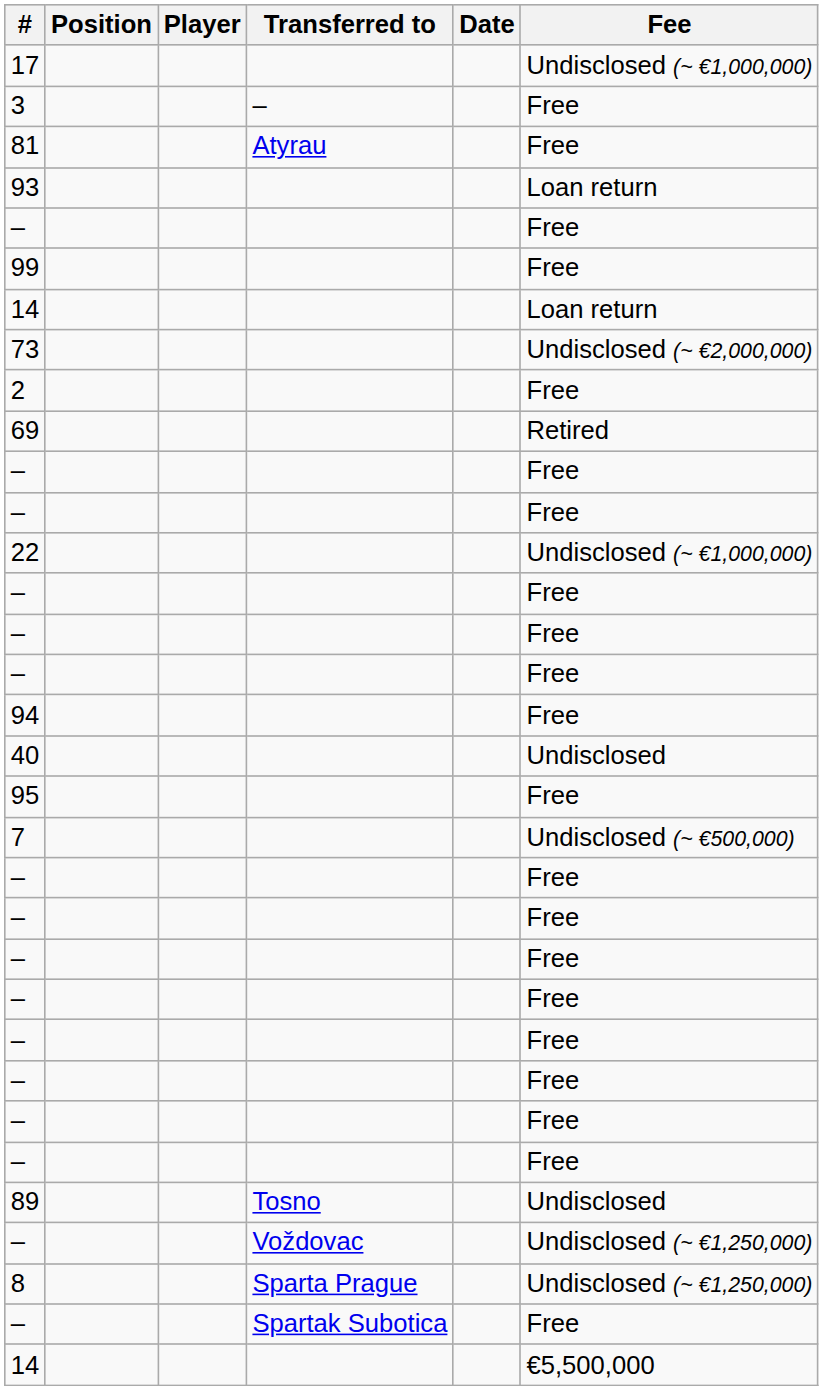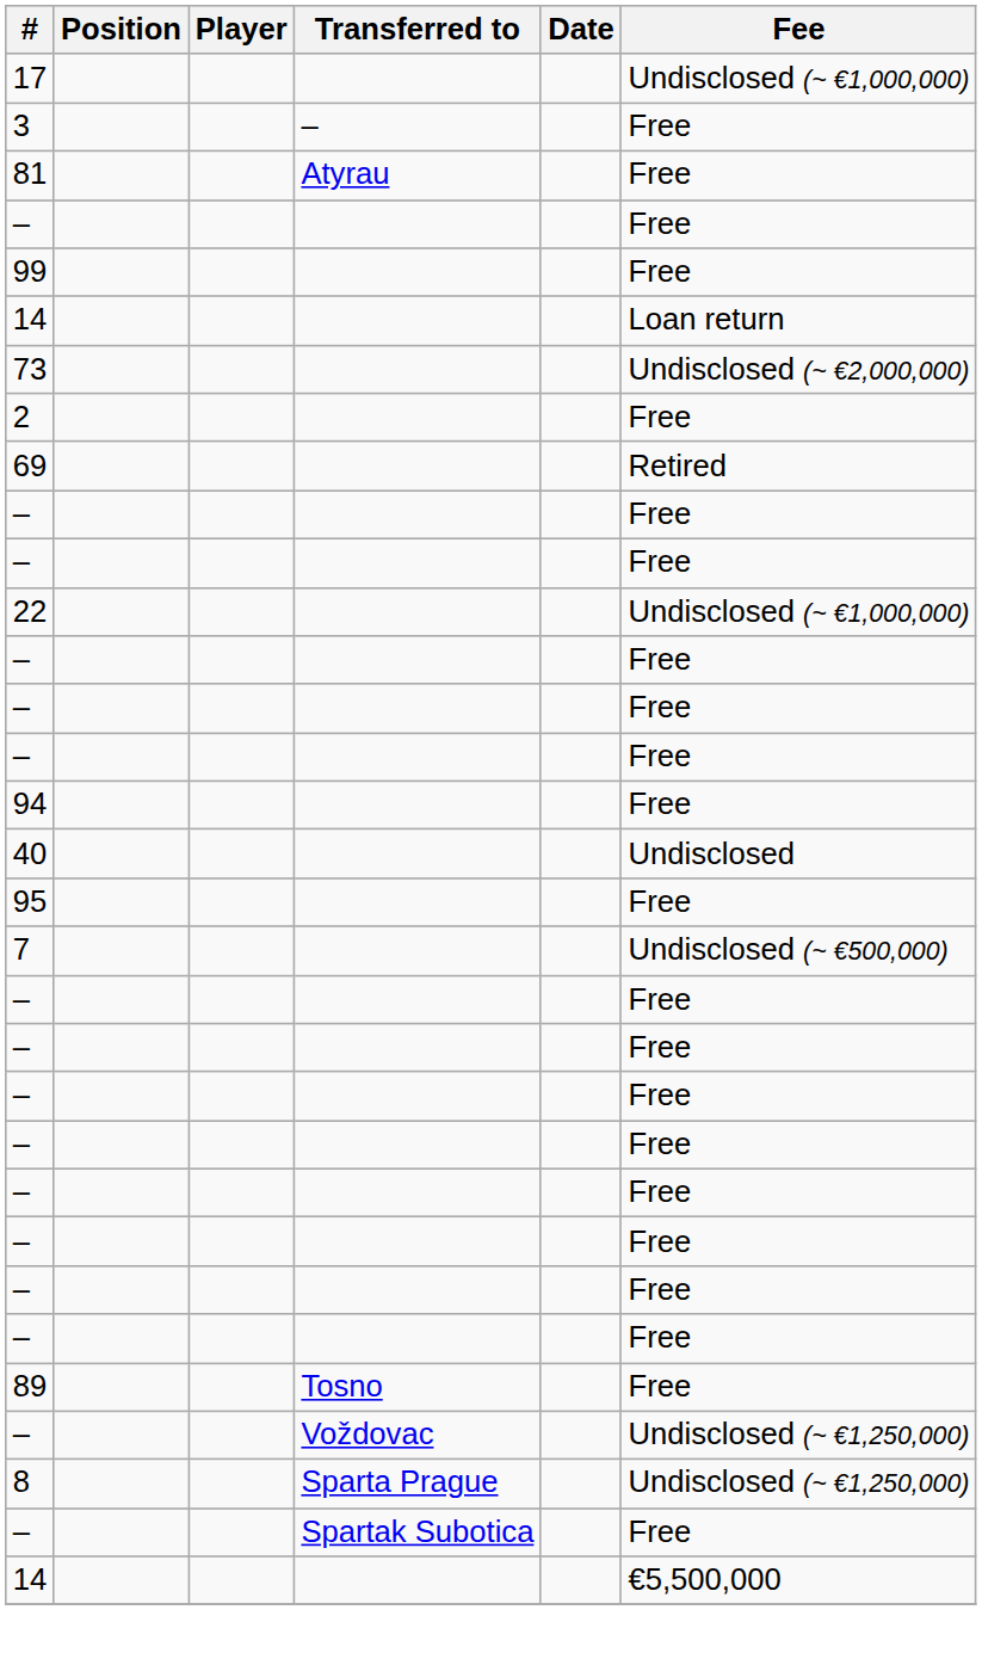 <table class="wikitable sortable" text-align:center; font-size:95%; text-align:left;">
 <tr>
 <th>#</th>
 <th>Position</th>
 <th>Player</th>
 <th>Transferred to</th>
 <th>Date</th>
 <th>Fee</th>
 </tr>
 <tr>
 <td>17</td>
 <td></td>
 <td></td>
 <td></td>
 <td></td>
 <td>Undisclosed <small><em>(~ €1,000,000)</em></small></td>
 </tr>
 <tr>
 <td>3</td>
 <td></td>
 <td></td>
 <td>–</td>
 <td></td>
 <td>Free</td>
 </tr>
 <tr>
 <td>81</td>
 <td></td>
 <td></td>
 <td> <a href='#'>Atyrau</a></td>
 <td></td>
 <td>Free</td>
-</tr>
-<tr>
-<td>93</td>
-<td></td>
-<td></td>
-<td></td>
-<td></td>
-<td>Loan return</td>
 </tr>
 <tr>
 <td>–</td>
 <td></td>
 <td></td>
 <td></td>
 <td></td>
 <td>Free</td>
 </tr>
 <tr>
 <td>99</td>
 <td></td>
 <td></td>
 <td></td>
 <td></td>
 <td>Free</td>
 </tr>
 <tr>
 <td>14</td>
 <td></td>
 <td></td>
 <td></td>
 <td></td>
 <td>Loan return</td>
 </tr>
 <tr>
 <td>73</td>
 <td></td>
 <td></td>
 <td></td>
 <td></td>
 <td>Undisclosed <small><em>(~ €2,000,000)</em></small></td>
 </tr>
 <tr>
 <td>2</td>
 <td></td>
 <td></td>
 <td></td>
 <td></td>
 <td>Free</td>
 </tr>
 <tr>
 <td>69</td>
 <td></td>
 <td></td>
 <td></td>
 <td></td>
 <td>Retired</td>
 </tr>
 <tr>
 <td>–</td>
 <td></td>
 <td></td>
 <td></td>
 <td></td>
 <td>Free</td>
 </tr>
 <tr>
 <td>–</td>
 <td></td>
 <td></td>
 <td></td>
 <td></td>
 <td>Free</td>
 </tr>
 <tr>
 <td>22</td>
 <td></td>
 <td></td>
 <td></td>
 <td></td>
 <td>Undisclosed <small><em>(~ €1,000,000)</em></small></td>
 </tr>
 <tr>
 <td>–</td>
 <td></td>
 <td></td>
 <td></td>
 <td></td>
 <td>Free</td>
 </tr>
 <tr>
 <td>–</td>
 <td></td>
 <td></td>
 <td></td>
 <td></td>
 <td>Free</td>
 </tr>
 <tr>
 <td>–</td>
 <td></td>
 <td></td>
 <td></td>
 <td></td>
 <td>Free</td>
 </tr>
 <tr>
 <td>94</td>
 <td></td>
 <td></td>
 <td></td>
 <td></td>
 <td>Free</td>
 </tr>
 <tr>
 <td>40</td>
 <td></td>
 <td></td>
 <td></td>
 <td></td>
 <td>Undisclosed</td>
 </tr>
 <tr>
 <td>95</td>
 <td></td>
 <td></td>
 <td></td>
 <td></td>
 <td>Free</td>
 </tr>
 <tr>
 <td>7</td>
 <td></td>
 <td></td>
 <td></td>
 <td></td>
 <td>Undisclosed <small><em>(~ €500,000)</em></small></td>
 </tr>
 <tr>
 <td>–</td>
 <td></td>
 <td></td>
 <td></td>
 <td></td>
 <td>Free</td>
 </tr>
 <tr>
 <td>–</td>
 <td></td>
 <td></td>
 <td></td>
 <td></td>
 <td>Free</td>
 </tr>
 <tr>
 <td>–</td>
 <td></td>
 <td></td>
 <td></td>
 <td></td>
 <td>Free</td>
 </tr>
 <tr>
 <td>–</td>
 <td></td>
 <td></td>
 <td></td>
 <td></td>
 <td>Free</td>
 </tr>
 <tr>
 <td>–</td>
 <td></td>
 <td></td>
 <td></td>
 <td></td>
 <td>Free</td>
 </tr>
 <tr>
 <td>–</td>
 <td></td>
 <td></td>
 <td></td>
 <td></td>
 <td>Free</td>
 </tr>
 <tr>
 <td>–</td>
 <td></td>
 <td></td>
 <td></td>
 <td></td>
 <td>Free</td>
 </tr>
 <tr>
 <td>–</td>
 <td></td>
 <td></td>
 <td></td>
 <td></td>
 <td>Free</td>
 </tr>
 <tr>
 <td>89</td>
 <td></td>
 <td></td>
 <td> <a href='#'>Tosno</a></td>
 <td></td>
-<td>Undisclosed</td>
+<td>Free</td>
 </tr>
 <tr>
 <td>–</td>
 <td></td>
 <td></td>
 <td> <a href='#'>Voždovac</a></td>
 <td></td>
 <td>Undisclosed <small><em>(~ €1,250,000)</em></small></td>
 </tr>
 <tr>
 <td>8</td>
 <td></td>
 <td></td>
 <td> <a href='#'>Sparta Prague</a></td>
 <td></td>
 <td>Undisclosed <small><em>(~ €1,250,000)</em></small></td>
 </tr>
 <tr>
 <td>–</td>
 <td></td>
 <td></td>
 <td> <a href='#'>Spartak Subotica</a></td>
 <td></td>
 <td>Free</td>
 </tr>
 <tr>
 <td>14</td>
 <td></td>
 <td></td>
 <td></td>
 <td></td>
 <td>€5,500,000</td>
 </tr>
 <tr>
 </tr>
 </table>
